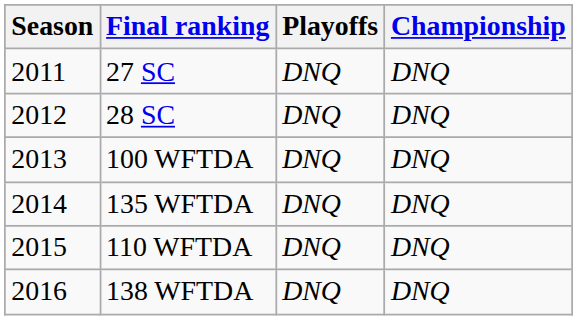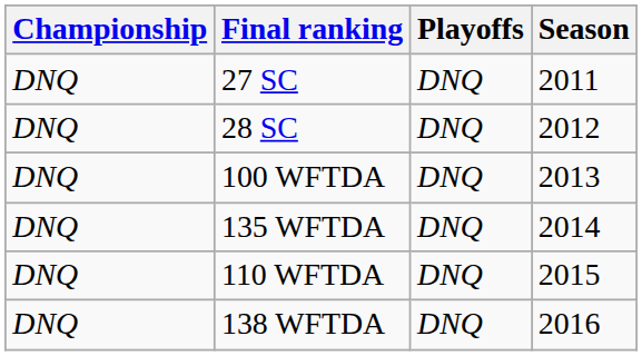 <table class="wikitable sortable">
 <tr>
-<th>Season</th>
+<th><a href='#'>Championship</a></th>
 <th><a href='#'>Final ranking</a></th>
 <th>Playoffs</th>
-<th><a href='#'>Championship</a></th>
+<th>Season</th>
 </tr>
 <tr>
-<td>2011</td>
+<td><em>DNQ</em></td>
 <td>27 <a href='#'>SC</a></td>
 <td><em>DNQ</em></td>
-<td><em>DNQ</em></td>
+<td>2011</td>
 </tr>
 <tr>
-<td>2012</td>
+<td><em>DNQ</em></td>
 <td>28 <a href='#'>SC</a></td>
 <td><em>DNQ</em></td>
-<td><em>DNQ</em></td>
+<td>2012</td>
 </tr>
 <tr>
-<td>2013</td>
+<td><em>DNQ</em></td>
 <td>100 WFTDA</td>
 <td><em>DNQ</em></td>
-<td><em>DNQ</em></td>
+<td>2013</td>
 </tr>
 <tr>
-<td>2014</td>
+<td><em>DNQ</em></td>
 <td>135 WFTDA</td>
 <td><em>DNQ</em></td>
-<td><em>DNQ</em></td>
+<td>2014</td>
 </tr>
 <tr>
-<td>2015</td>
+<td><em>DNQ</em></td>
 <td>110 WFTDA</td>
 <td><em>DNQ</em></td>
-<td><em>DNQ</em></td>
+<td>2015</td>
 </tr>
 <tr>
-<td>2016</td>
+<td><em>DNQ</em></td>
 <td>138 WFTDA</td>
 <td><em>DNQ</em></td>
-<td><em>DNQ</em></td>
+<td>2016</td>
 </tr>
 </table>
